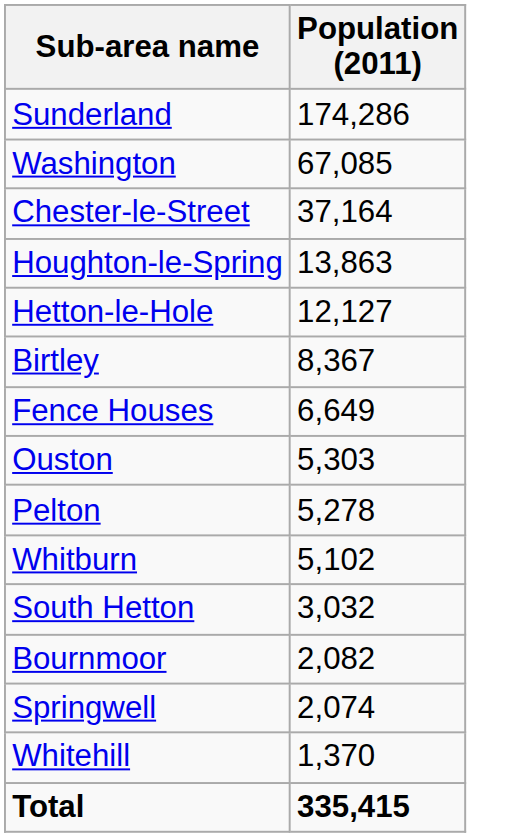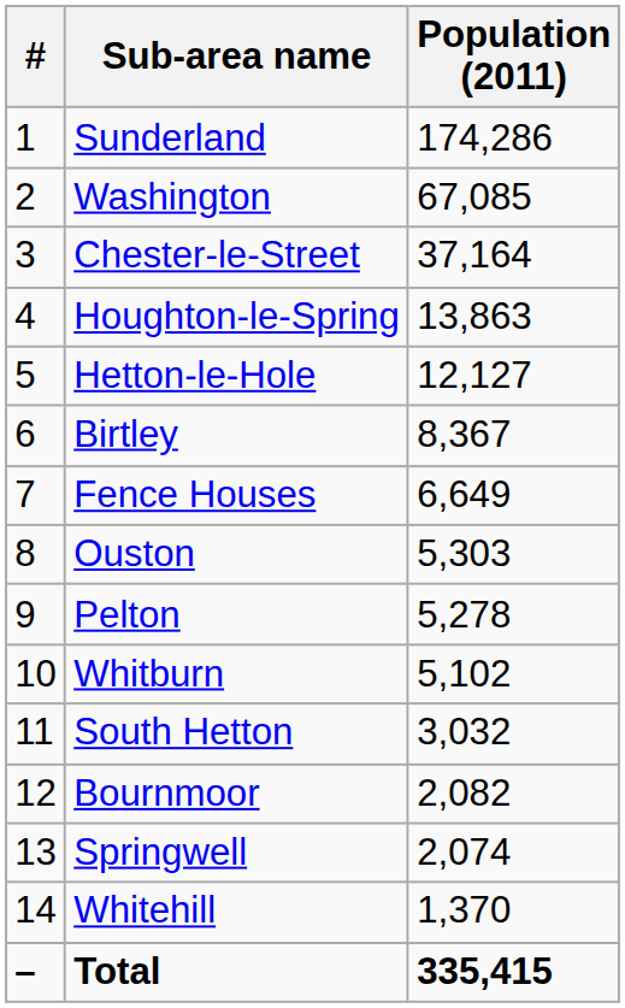 <table class="wikitable">
 <tr>
+<th>#</th>
 <th>Sub-area name</th>
 <th>Population<br>(2011)</th>
 </tr>
 <tr>
+<td>1</td>
 <td><a href='#'>Sunderland</a></td>
 <td>174,286</td>
 </tr>
 <tr>
+<td>2</td>
 <td><a href='#'>Washington</a></td>
 <td>67,085</td>
 </tr>
 <tr>
+<td>3</td>
 <td><a href='#'>Chester-le-Street</a></td>
 <td>37,164</td>
 </tr>
 <tr>
+<td>4</td>
 <td><a href='#'>Houghton-le-Spring</a></td>
 <td>13,863</td>
 </tr>
 <tr>
+<td>5</td>
 <td><a href='#'>Hetton-le-Hole</a></td>
 <td>12,127</td>
 </tr>
 <tr>
+<td>6</td>
 <td><a href='#'>Birtley</a></td>
 <td>8,367</td>
 </tr>
 <tr>
+<td>7</td>
 <td><a href='#'>Fence Houses</a></td>
 <td>6,649</td>
 </tr>
 <tr>
+<td>8</td>
 <td><a href='#'>Ouston</a></td>
 <td>5,303</td>
 </tr>
 <tr>
+<td>9</td>
 <td><a href='#'>Pelton</a></td>
 <td>5,278</td>
 </tr>
 <tr>
+<td>10</td>
 <td><a href='#'>Whitburn</a></td>
 <td>5,102</td>
 </tr>
 <tr>
+<td>11</td>
 <td><a href='#'>South Hetton</a></td>
 <td>3,032</td>
 </tr>
 <tr>
+<td>12</td>
 <td><a href='#'>Bournmoor</a></td>
 <td>2,082</td>
 </tr>
 <tr>
+<td>13</td>
 <td><a href='#'>Springwell</a></td>
 <td>2,074</td>
 </tr>
 <tr>
+<td>14</td>
 <td><a href='#'>Whitehill</a></td>
 <td>1,370</td>
 </tr>
 <tr>
+<td><strong>–</strong></td>
 <td><strong>Total</strong></td>
 <td><strong>335,415</strong></td>
 </tr>
 </table>
